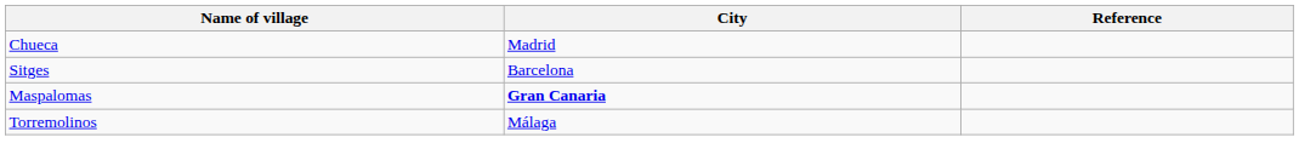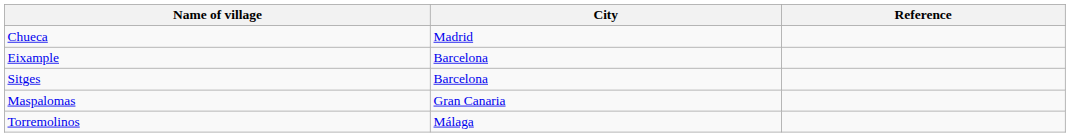 <table class="wikitable" style="width: 100%">
 <tr>
 <th>Name of village</th>
 <th>City</th>
 <th>Reference</th>
 </tr>
 <tr>
 <td><a href='#'>Chueca</a></td>
 <td><a href='#'>Madrid</a></td>
 <td></td>
 </tr>
 <tr>
+<td><a href='#'>Eixample</a></td>
+<td><a href='#'>Barcelona</a></td>
+<td></td>
+</tr>
+<tr>
 <td><a href='#'>Sitges</a></td>
 <td><a href='#'>Barcelona</a></td>
 <td></td>
 </tr>
 <tr>
 <td><a href='#'>Maspalomas</a></td>
-<td><strong><a href='#'>Gran Canaria</a></strong></td>
+<td><a href='#'>Gran Canaria</a></td>
 <td></td>
 </tr>
 <tr>
 <td><a href='#'>Torremolinos</a></td>
 <td><a href='#'>Málaga</a></td>
 <td></td>
 </tr>
 </table>
